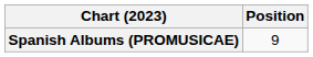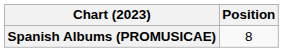 <table class="wikitable plainrowheaders" style="text-align:center">
 <tr>
 <th scope="col">Chart (2023)</th>
 <th scope="col">Position</th>
 </tr>
 <tr>
 <th scope="row">Spanish Albums (PROMUSICAE)</th>
-<td>9</td>
+<td>8</td>
 </tr>
 </table>
